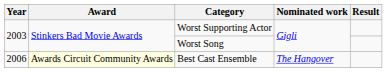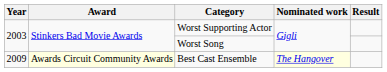 <table class="wikitable">
 <tr>
 <th>Year</th>
 <th>Award</th>
 <th>Category</th>
 <th>Nominated work</th>
 <th>Result</th>
 </tr>
 <tr>
 <td rowspan="2">2003</td>
 <td rowspan="2"><a href='#'>Stinkers Bad Movie Awards</a></td>
 <td>Worst Supporting Actor</td>
 <td rowspan="2"><em><a href='#'>Gigli</a></em></td>
 <td></td>
 </tr>
 <tr>
 <td>Worst Song </td>
 <td></td>
 </tr>
 <tr>
-<td>2006</td>
+<td>2009</td>
 <td style="background: lightyellow;">Awards Circuit Community Awards</td>
 <td>Best Cast Ensemble</td>
-<td><em><a href='#'>The Hangover</a></em></td>
+<td style="background: lightyellow;"><em><a href='#'>The Hangover</a></em></td>
 <td></td>
 </tr>
 </table>
